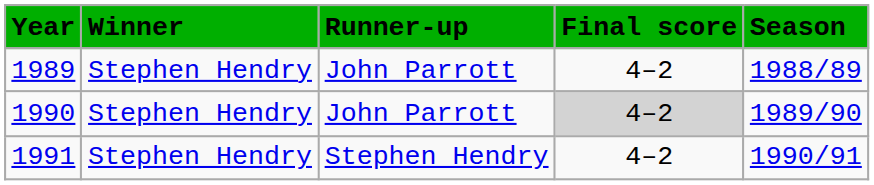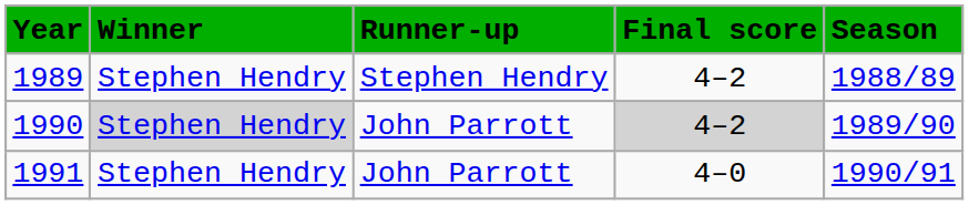 <table class="wikitable" style="margin: auto">
 <tr>
 <th style="text-align: center; background-color: #00af00">Year</th>
 <th style="text-align: left; background-color: #00af00">Winner</th>
 <th style="text-align: left; background-color: #00af00">Runner-up</th>
 <th style="text-align: left; background-color: #00af00">Final score</th>
 <th style="text-align: left; background-color: #00af00">Season</th>
 </tr>
 <tr>
 <td><a href='#'>1989</a></td>
 <td> <a href='#'>Stephen Hendry</a></td>
-<td> <a href='#'>John Parrott</a></td>
+<td> <a href='#'>Stephen Hendry</a></td>
 <td style="text-align: center">4–2</td>
 <td><a href='#'>1988/89</a></td>
 </tr>
 <tr>
 <td><a href='#'>1990</a></td>
-<td> <a href='#'>Stephen Hendry</a></td>
+<td style="background: lightgrey;"> <a href='#'>Stephen Hendry</a></td>
 <td> <a href='#'>John Parrott</a></td>
 <td style="background: lightgrey; text-align: center">4–2</td>
 <td><a href='#'>1989/90</a></td>
 </tr>
 <tr>
 <td><a href='#'>1991</a></td>
 <td> <a href='#'>Stephen Hendry</a></td>
-<td> <a href='#'>Stephen Hendry</a></td>
-<td style="text-align: center">4–2</td>
+<td> <a href='#'>John Parrott</a></td>
+<td style="text-align: center">4–0</td>
 <td><a href='#'>1990/91</a></td>
 </tr>
 </table>
